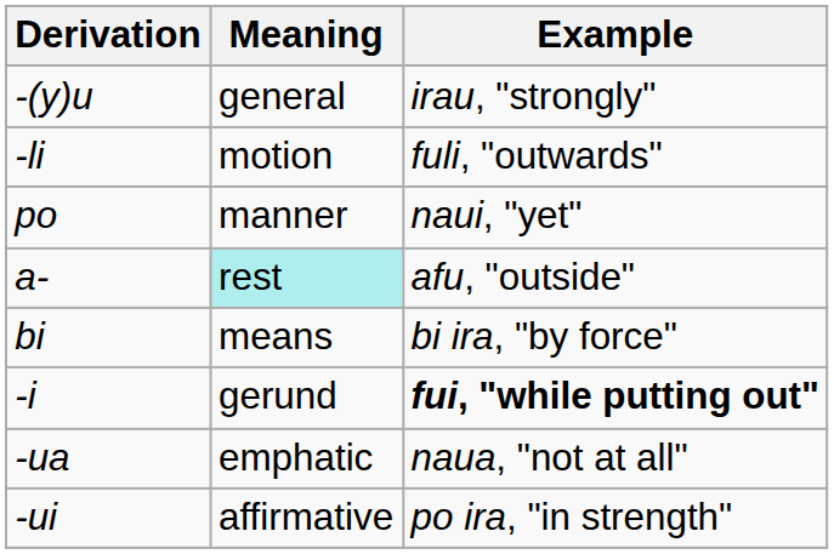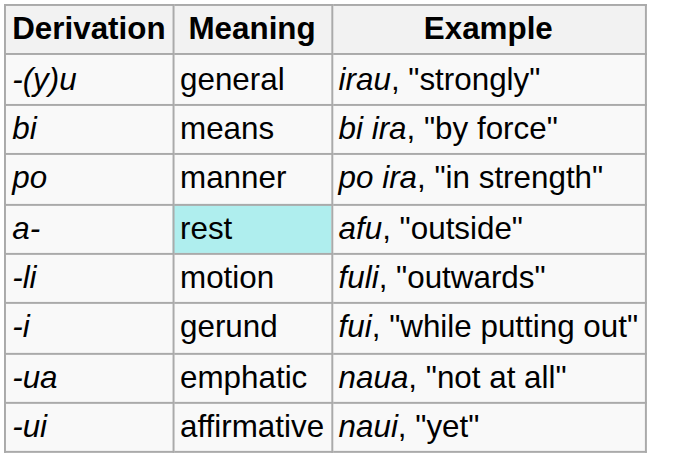 <table class="wikitable">
 <tr>
 <th>Derivation</th>
 <th>Meaning</th>
 <th>Example</th>
 </tr>
 <tr>
 <td><em>-(y)u</em></td>
 <td>general</td>
 <td><em>irau</em>, "strongly"</td>
 </tr>
 <tr>
-<td><em>-li</em></td>
-<td>motion</td>
-<td><em>fuli</em>, "outwards"</td>
+<td><em>bi</em></td>
+<td>means</td>
+<td><em>bi ira</em>, "by force"</td>
 </tr>
 <tr>
 <td><em>po</em></td>
 <td>manner</td>
-<td><em>naui</em>, "yet"</td>
+<td><em>po ira</em>, "in strength"</td>
 </tr>
 <tr>
 <td><em>a-</em></td>
 <td style="background: paleturquoise;">rest</td>
 <td><em>afu</em>, "outside"</td>
 </tr>
 <tr>
-<td><em>bi</em></td>
-<td>means</td>
-<td><em>bi ira</em>, "by force"</td>
+<td><em>-li</em></td>
+<td>motion</td>
+<td><em>fuli</em>, "outwards"</td>
 </tr>
 <tr>
 <td><em>-i</em></td>
 <td>gerund</td>
-<td><strong><em>fui</em>, "while putting out"</strong></td>
+<td><em>fui</em>, "while putting out"</td>
 </tr>
 <tr>
 <td><em>-ua</em></td>
 <td>emphatic</td>
 <td><em>naua</em>, "not at all"</td>
 </tr>
 <tr>
 <td><em>-ui</em></td>
 <td>affirmative</td>
-<td><em>po ira</em>, "in strength"</td>
+<td><em>naui</em>, "yet"</td>
 </tr>
 </table>
